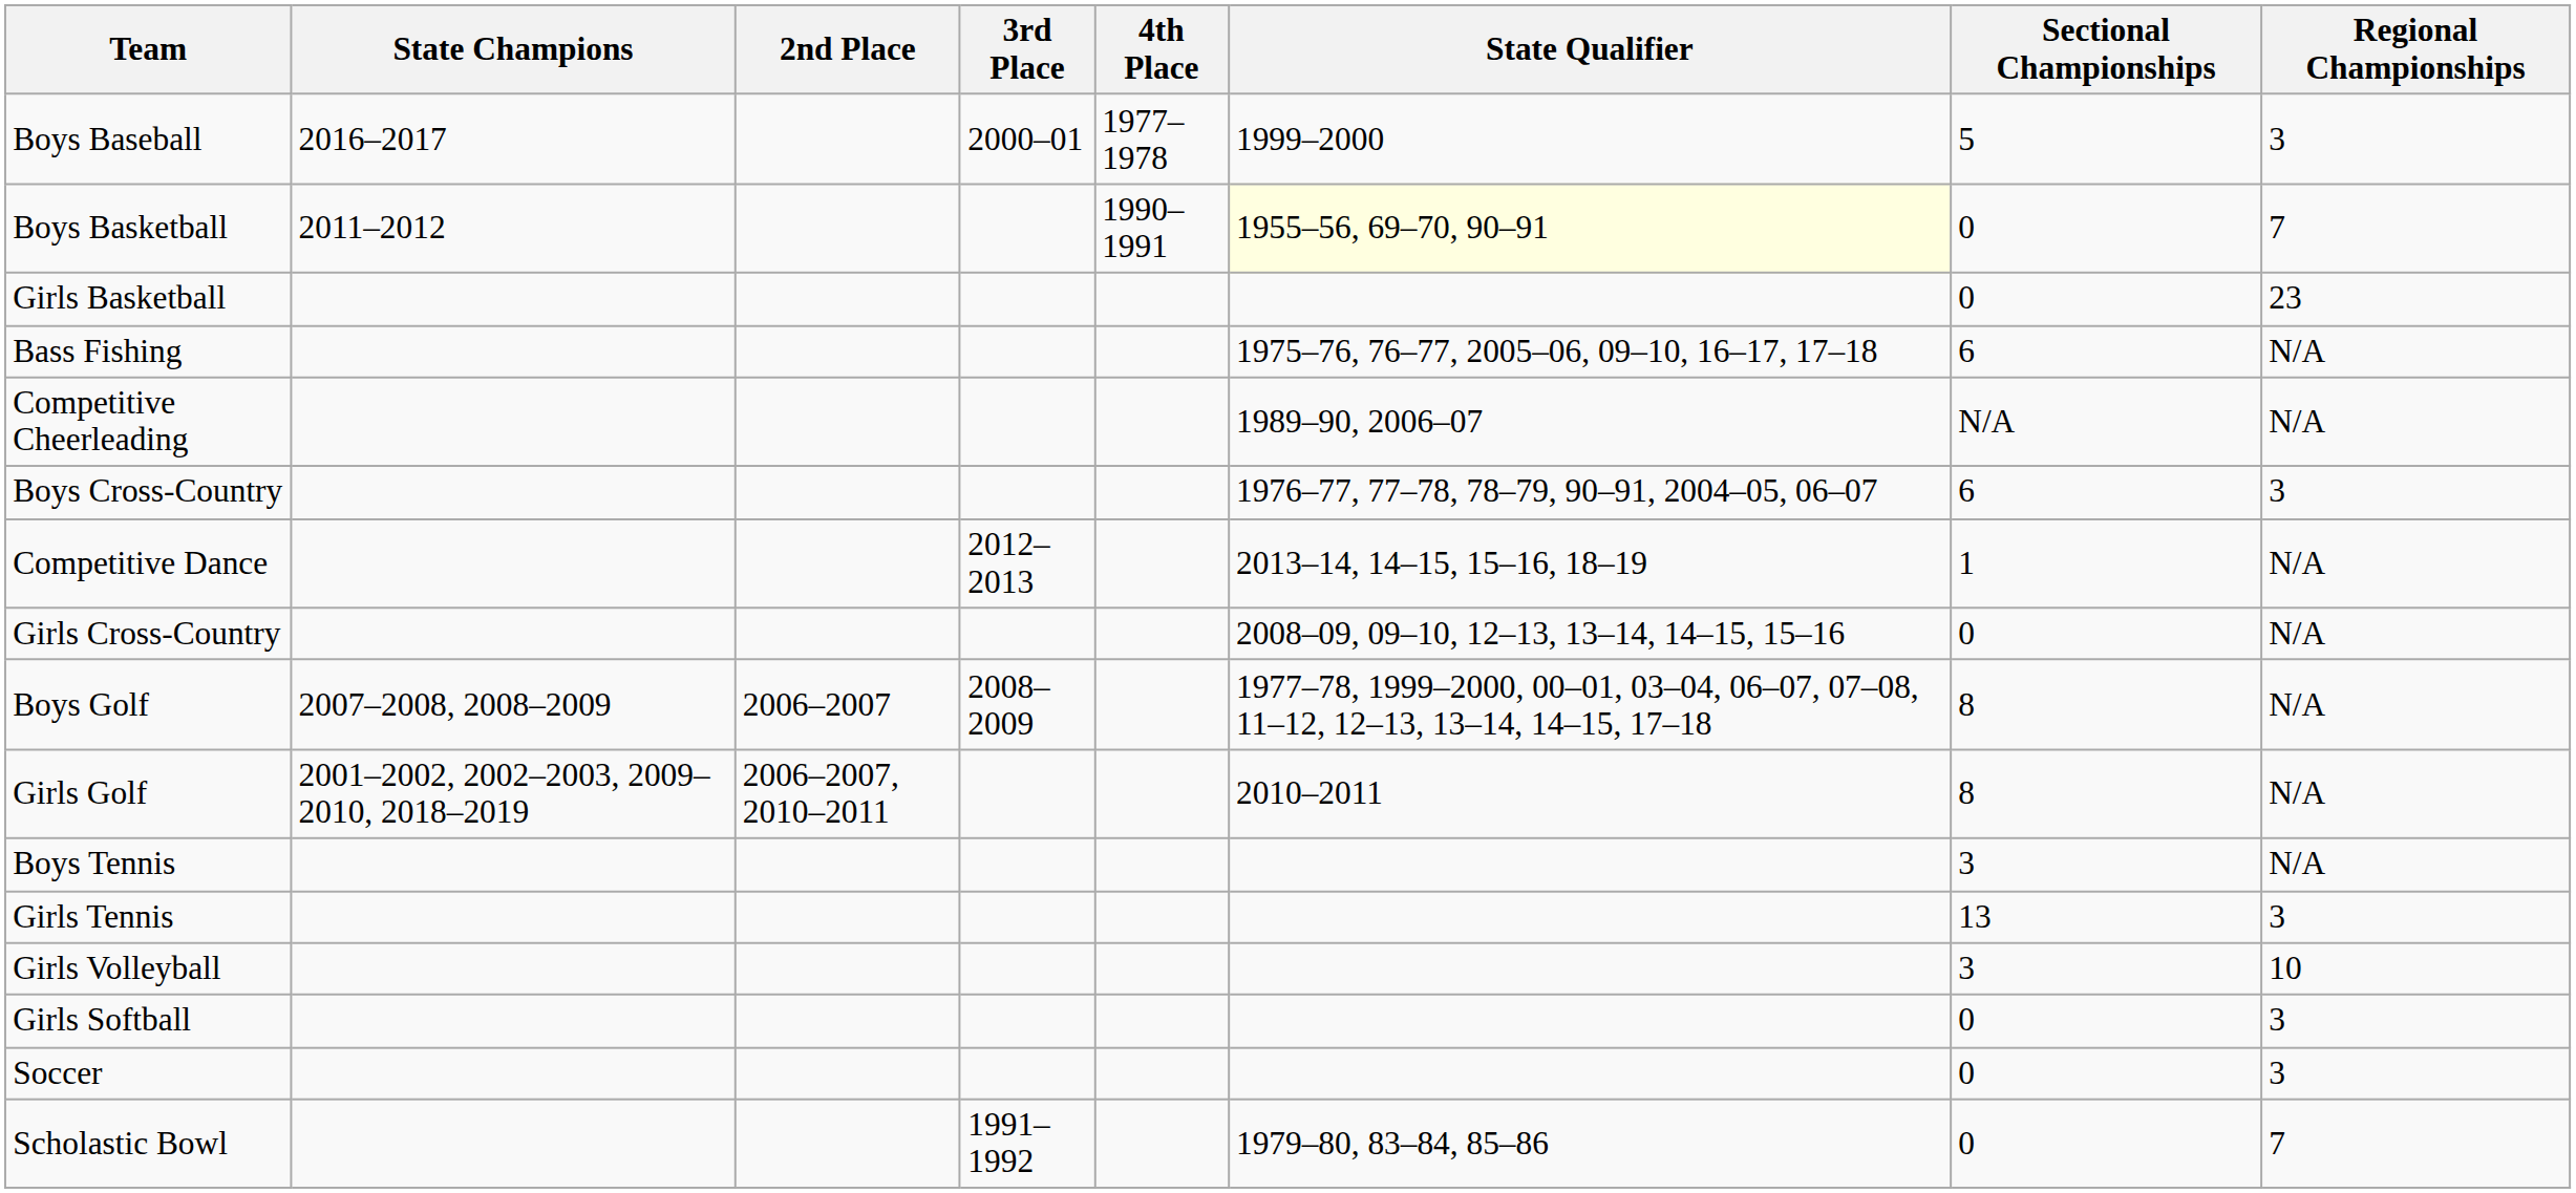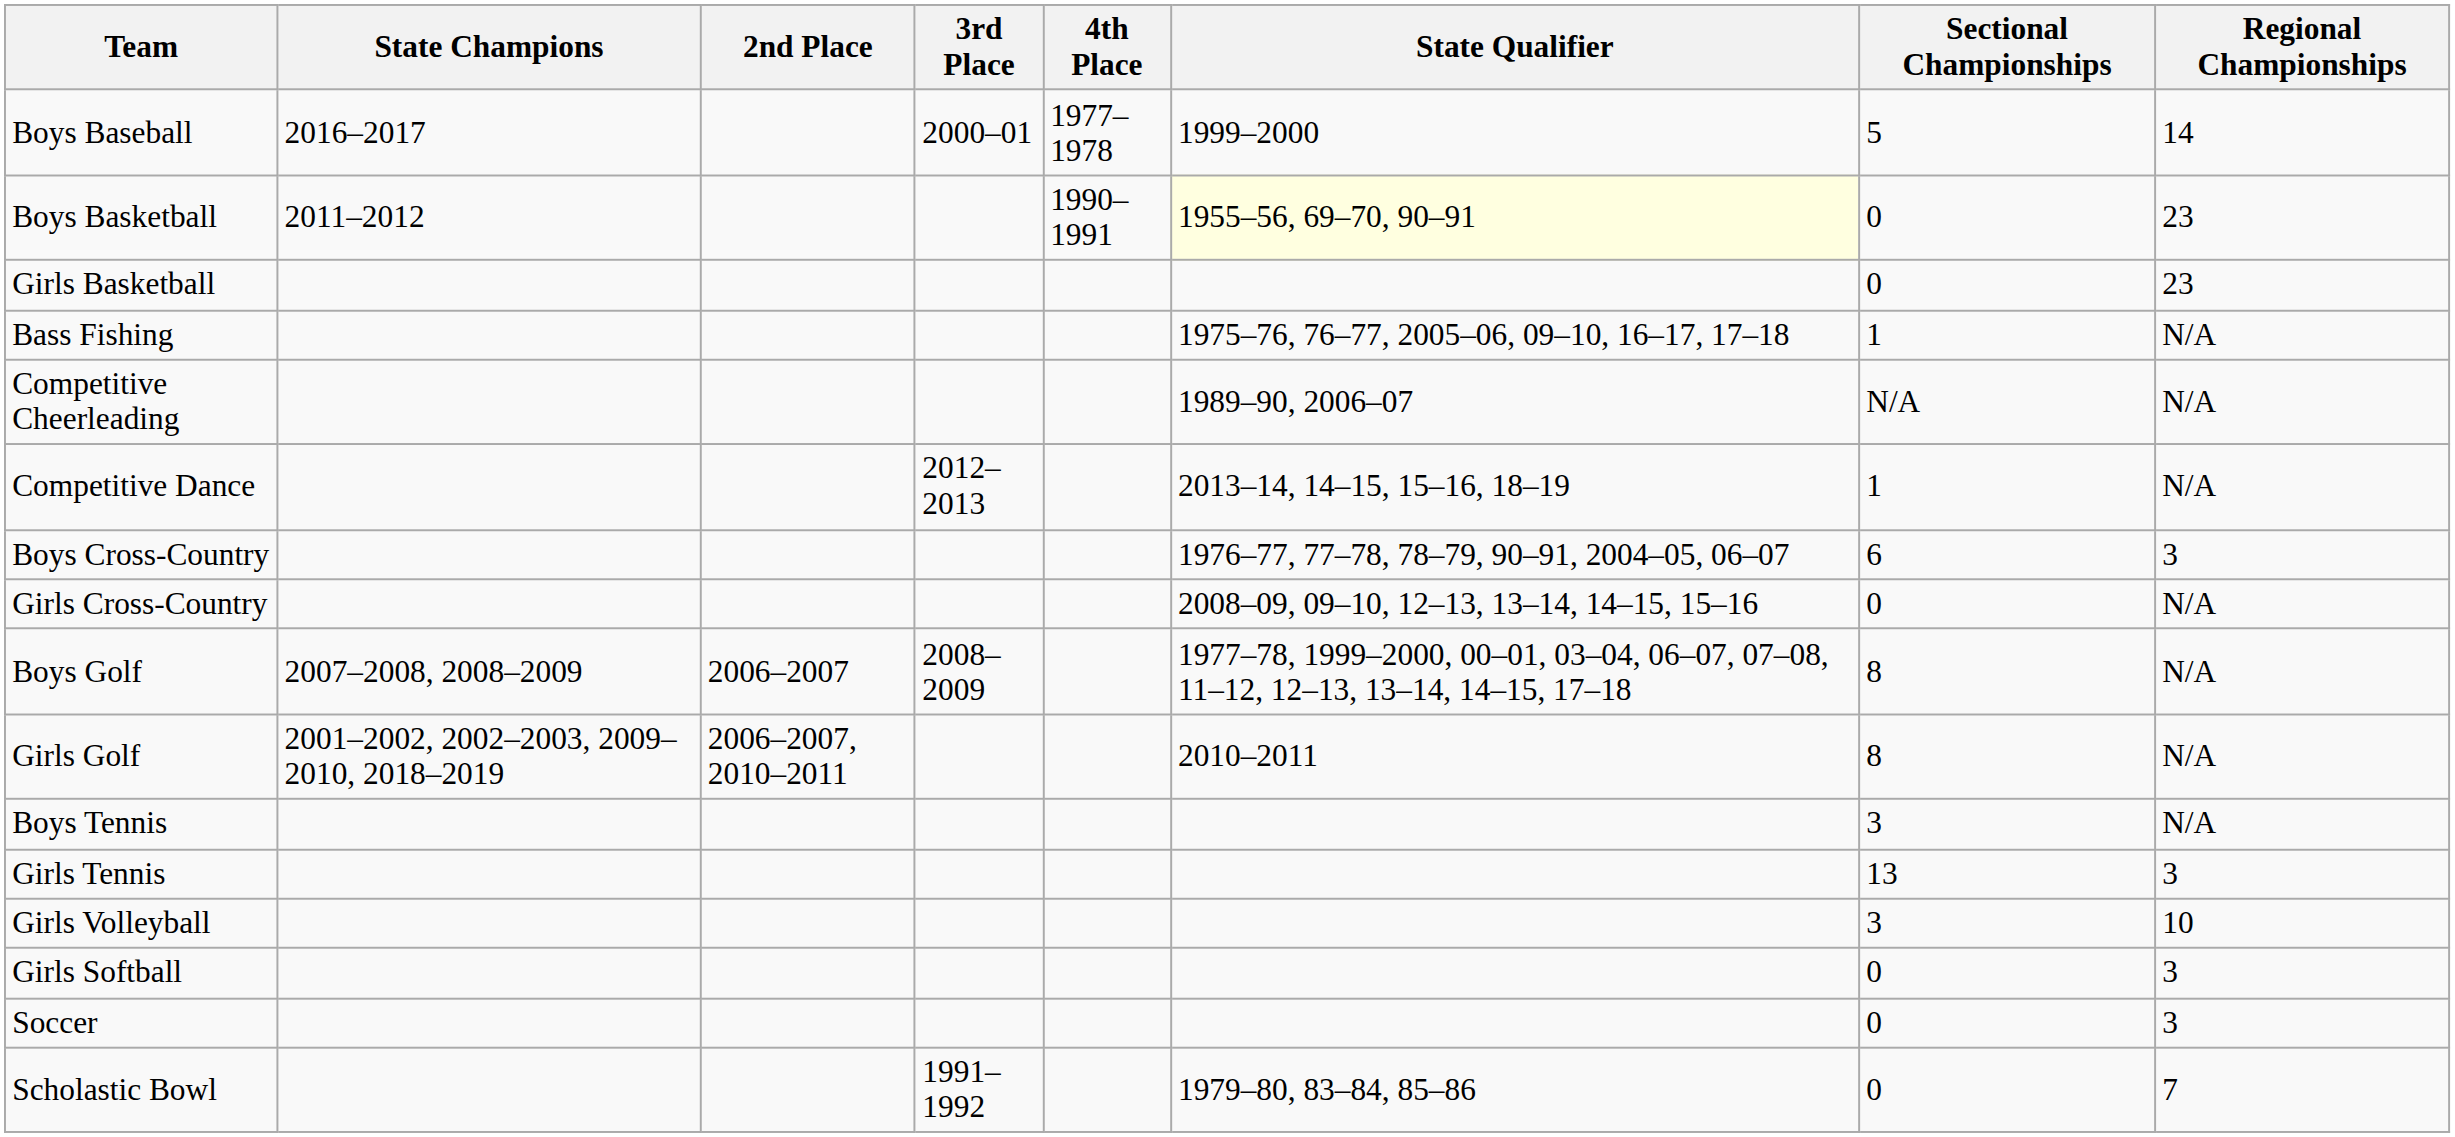 <table class="wikitable mw-collapsible Team Results">
 <tr>
 <th>Team</th>
 <th>State Champions</th>
 <th>2nd Place</th>
 <th>3rd Place</th>
 <th>4th Place</th>
 <th>State Qualifier</th>
 <th>Sectional Championships</th>
 <th>Regional Championships</th>
 </tr>
 <tr>
 <td>Boys Baseball</td>
 <td>2016–2017</td>
 <td></td>
 <td>2000–01</td>
 <td>1977–1978</td>
 <td>1999–2000</td>
 <td>5</td>
-<td>3</td>
+<td>14</td>
 </tr>
 <tr>
 <td>Boys Basketball</td>
 <td>2011–2012</td>
 <td></td>
 <td></td>
 <td>1990–1991</td>
 <td style="background: lightyellow;">1955–56, 69–70, 90–91</td>
 <td>0</td>
-<td>7</td>
+<td>23</td>
 </tr>
 <tr>
 <td>Girls Basketball</td>
 <td></td>
 <td></td>
 <td></td>
 <td></td>
 <td></td>
 <td>0</td>
 <td>23</td>
 </tr>
 <tr>
 <td>Bass Fishing</td>
 <td></td>
 <td></td>
 <td></td>
 <td></td>
 <td>1975–76, 76–77, 2005–06, 09–10, 16–17, 17–18</td>
-<td>6</td>
+<td>1</td>
 <td>N/A</td>
 </tr>
 <tr>
 <td>Competitive Cheerleading</td>
 <td></td>
 <td></td>
 <td></td>
 <td></td>
 <td>1989–90, 2006–07</td>
 <td>N/A</td>
 <td>N/A</td>
 </tr>
 <tr>
+<td>Competitive Dance</td>
+<td></td>
+<td></td>
+<td>2012–2013</td>
+<td></td>
+<td>2013–14, 14–15, 15–16, 18–19</td>
+<td>1</td>
+<td>N/A</td>
+</tr>
+<tr>
 <td>Boys Cross-Country</td>
 <td></td>
 <td></td>
 <td></td>
 <td></td>
 <td>1976–77, 77–78, 78–79, 90–91, 2004–05, 06–07</td>
 <td>6</td>
 <td>3</td>
-</tr>
-<tr>
-<td>Competitive Dance</td>
-<td></td>
-<td></td>
-<td>2012–2013</td>
-<td></td>
-<td>2013–14, 14–15, 15–16, 18–19</td>
-<td>1</td>
-<td>N/A</td>
 </tr>
 <tr>
 <td>Girls Cross-Country</td>
 <td></td>
 <td></td>
 <td></td>
 <td></td>
 <td>2008–09, 09–10, 12–13, 13–14, 14–15, 15–16</td>
 <td>0</td>
 <td>N/A</td>
 </tr>
 <tr>
 <td>Boys Golf</td>
 <td>2007–2008, 2008–2009</td>
 <td>2006–2007</td>
 <td>2008–2009</td>
 <td></td>
 <td>1977–78, 1999–2000, 00–01, 03–04, 06–07, 07–08, 11–12, 12–13, 13–14, 14–15, 17–18</td>
 <td>8</td>
 <td>N/A</td>
 </tr>
 <tr>
 <td>Girls Golf</td>
 <td>2001–2002, 2002–2003, 2009–2010, 2018–2019</td>
 <td>2006–2007, 2010–2011</td>
 <td></td>
 <td></td>
 <td>2010–2011</td>
 <td>8</td>
 <td>N/A</td>
 </tr>
 <tr>
 <td>Boys Tennis</td>
 <td></td>
 <td></td>
 <td></td>
 <td></td>
 <td></td>
 <td>3</td>
 <td>N/A</td>
 </tr>
 <tr>
 <td>Girls Tennis</td>
 <td></td>
 <td></td>
 <td></td>
 <td></td>
 <td></td>
 <td>13</td>
 <td>3</td>
 </tr>
 <tr>
 <td>Girls Volleyball</td>
 <td></td>
 <td></td>
 <td></td>
 <td></td>
 <td></td>
 <td>3</td>
 <td>10</td>
 </tr>
 <tr>
 <td>Girls Softball</td>
 <td></td>
 <td></td>
 <td></td>
 <td></td>
 <td></td>
 <td>0</td>
 <td>3</td>
 </tr>
 <tr>
 <td>Soccer</td>
 <td></td>
 <td></td>
 <td></td>
 <td></td>
 <td></td>
 <td>0</td>
 <td>3</td>
 </tr>
 <tr>
 <td>Scholastic Bowl</td>
 <td></td>
 <td></td>
 <td>1991–1992</td>
 <td></td>
 <td>1979–80, 83–84, 85–86</td>
 <td>0</td>
 <td>7</td>
 </tr>
 </table>
